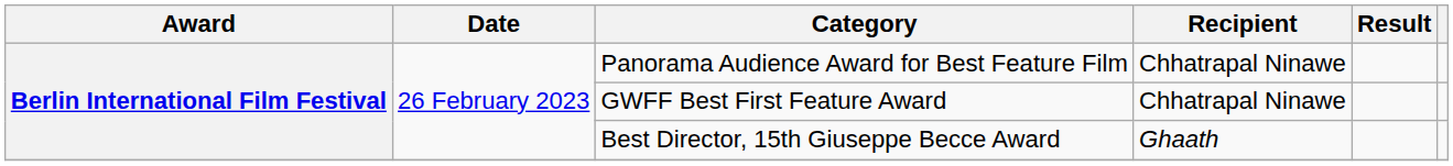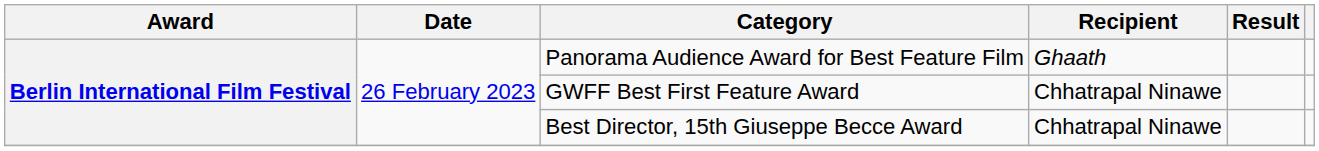 <table class="wikitable sortable plainrowheaders">
 <tr>
 <th>Award</th>
 <th>Date</th>
 <th>Category</th>
 <th>Recipient</th>
 <th>Result</th>
 <th></th>
 </tr>
 <tr>
 <th rowspan="3" scope="row"><a href='#'>Berlin International Film Festival</a></th>
 <td rowspan="3"><a href='#'>26 February 2023</a></td>
 <td>Panorama Audience Award for Best Feature Film</td>
-<td>Chhatrapal Ninawe</td>
+<td rowspan="1"><em>Ghaath</em></td>
 <td></td>
 <td align="center" rowspan="1"></td>
 </tr>
 <tr>
 <td>GWFF Best First Feature Award</td>
 <td>Chhatrapal Ninawe</td>
 <td></td>
 <td align="center"></td>
 </tr>
 <tr>
 <td>Best Director, 15th Giuseppe Becce Award</td>
-<td rowspan="1"><em>Ghaath</em></td>
+<td>Chhatrapal Ninawe</td>
 <td></td>
 <td></td>
 </tr>
 <tr>
 </tr>
 </table>
